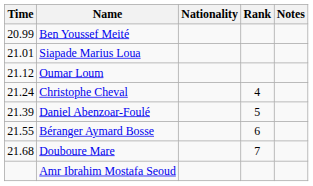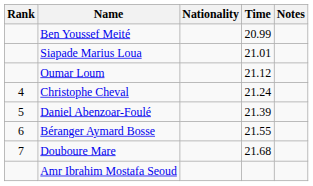 <table class="wikitable sortable" style="text-align:center;font-size:95%">
 <tr>
-<th>Time</th>
+<th>Rank</th>
 <th>Name</th>
 <th>Nationality</th>
-<th>Rank</th>
+<th>Time</th>
 <th>Notes</th>
 </tr>
 <tr>
-<td>20.99</td>
+<td></td>
 <td align=left><a href='#'>Ben Youssef Meité</a></td>
 <td align=left></td>
-<td></td>
+<td>20.99</td>
 <td></td>
 </tr>
 <tr>
-<td>21.01</td>
+<td></td>
 <td align=left><a href='#'>Siapade Marius Loua</a></td>
 <td align=left></td>
-<td></td>
+<td>21.01</td>
 <td></td>
 </tr>
 <tr>
-<td>21.12</td>
+<td></td>
 <td align=left><a href='#'>Oumar Loum</a></td>
 <td align=left></td>
-<td></td>
+<td>21.12</td>
 <td></td>
 </tr>
 <tr>
-<td>21.24</td>
+<td>4</td>
 <td align=left><a href='#'>Christophe Cheval</a></td>
 <td align=left></td>
-<td>4</td>
+<td>21.24</td>
 <td></td>
 </tr>
 <tr>
-<td>21.39</td>
+<td>5</td>
 <td align=left><a href='#'>Daniel Abenzoar-Foulé</a></td>
 <td align=left></td>
-<td>5</td>
+<td>21.39</td>
 <td></td>
 </tr>
 <tr>
-<td>21.55</td>
+<td>6</td>
 <td align=left><a href='#'>Béranger Aymard Bosse</a></td>
 <td align=left></td>
-<td>6</td>
+<td>21.55</td>
 <td></td>
 </tr>
 <tr>
-<td>21.68</td>
+<td>7</td>
 <td align=left><a href='#'>Douboure Mare</a></td>
 <td align=left></td>
-<td>7</td>
+<td>21.68</td>
 <td></td>
 </tr>
 <tr>
 <td></td>
 <td align=left><a href='#'>Amr Ibrahim Mostafa Seoud</a></td>
 <td align=left></td>
 <td></td>
 <td></td>
 </tr>
 </table>
